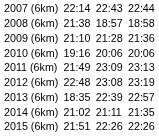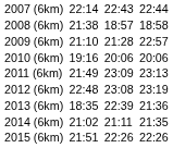 <table>
 <tr>
 <td>2007 (6km)</td>
 <td></td>
 <td>22:14</td>
 <td></td>
 <td>22:43</td>
 <td></td>
 <td>22:44</td>
 </tr>
 <tr>
 <td>2008 (6km)</td>
 <td></td>
 <td>21:38</td>
 <td></td>
 <td>18:57</td>
 <td></td>
 <td>18:58</td>
 </tr>
 <tr>
 <td>2009 (6km)</td>
 <td></td>
 <td>21:10</td>
 <td></td>
 <td>21:28</td>
 <td></td>
-<td>21:36</td>
+<td>22:57</td>
 </tr>
 <tr>
 <td>2010 (6km)</td>
 <td></td>
 <td>19:16</td>
 <td></td>
 <td>20:06</td>
 <td></td>
 <td>20:06</td>
 </tr>
 <tr>
 <td>2011 (6km)</td>
 <td></td>
 <td>21:49</td>
 <td></td>
 <td>23:09</td>
 <td></td>
 <td>23:13</td>
 </tr>
 <tr>
 <td>2012 (6km)</td>
 <td></td>
 <td>22:48</td>
 <td></td>
 <td>23:08</td>
 <td></td>
 <td>23:19</td>
 </tr>
 <tr>
 <td>2013 (6km)</td>
 <td></td>
 <td>18:35</td>
 <td></td>
 <td>22:39</td>
 <td></td>
-<td>22:57</td>
+<td>21:36</td>
 </tr>
 <tr>
 <td>2014 (6km)</td>
 <td></td>
 <td>21:02</td>
 <td></td>
 <td>21:11</td>
 <td></td>
 <td>21:35</td>
 </tr>
 <tr>
 <td>2015 (6km)</td>
 <td></td>
 <td>21:51</td>
 <td></td>
 <td>22:26</td>
 <td></td>
 <td>22:26</td>
 </tr>
 </table>
